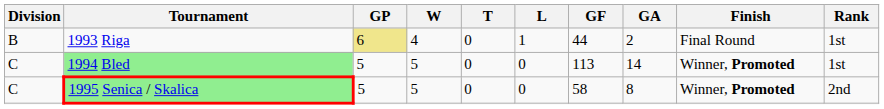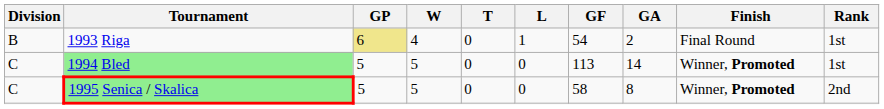 <table class="wikitable">
 <tr>
 <th width=50>Division</th>
 <th width=300>Tournament</th>
 <th width=50>GP</th>
 <th width=50>W</th>
 <th width=50>T</th>
 <th width=50>L</th>
 <th width=50>GF</th>
 <th width=50>GA</th>
 <th width=150>Finish</th>
 <th width=50>Rank</th>
 </tr>
 <tr>
 <td>B</td>
 <td> <a href='#'>1993</a>  <a href='#'>Riga</a></td>
 <td style="background: khaki;">6</td>
 <td>4</td>
 <td>0</td>
 <td>1</td>
-<td>44</td>
+<td>54</td>
 <td>2</td>
 <td>Final Round</td>
 <td>1st</td>
 </tr>
 <tr>
 <td>C</td>
 <td bgcolor=#90EE90> <a href='#'>1994</a> <a href='#'>Bled</a></td>
 <td>5</td>
 <td>5</td>
 <td>0</td>
 <td>0</td>
 <td>113</td>
 <td>14</td>
 <td>Winner, <strong>Promoted</strong></td>
 <td>1st</td>
 </tr>
 <tr>
 <td>C</td>
 <td style="border: 3px solid red;  background: #90EE90"> <a href='#'>1995</a> <a href='#'>Senica</a> / <a href='#'>Skalica</a></td>
 <td>5</td>
 <td>5</td>
 <td>0</td>
 <td>0</td>
 <td>58</td>
 <td>8</td>
 <td>Winner, <strong>Promoted</strong></td>
 <td>2nd</td>
 </tr>
 </table>
